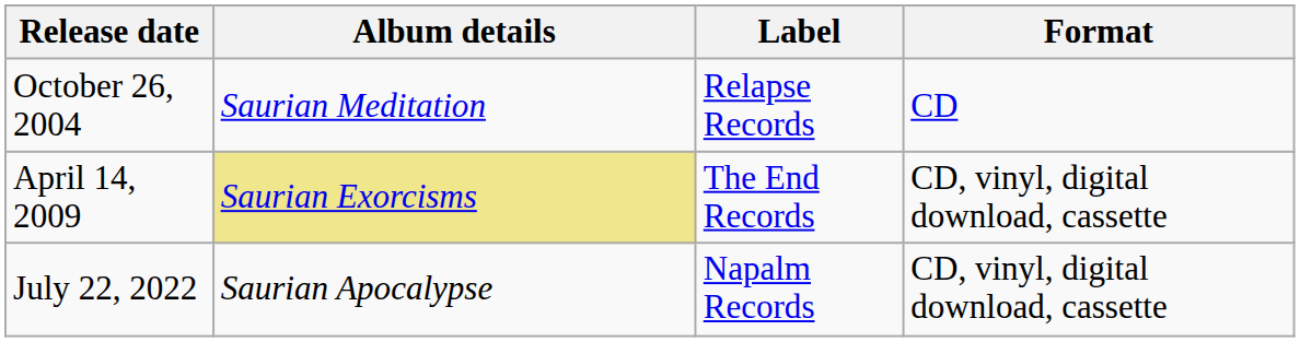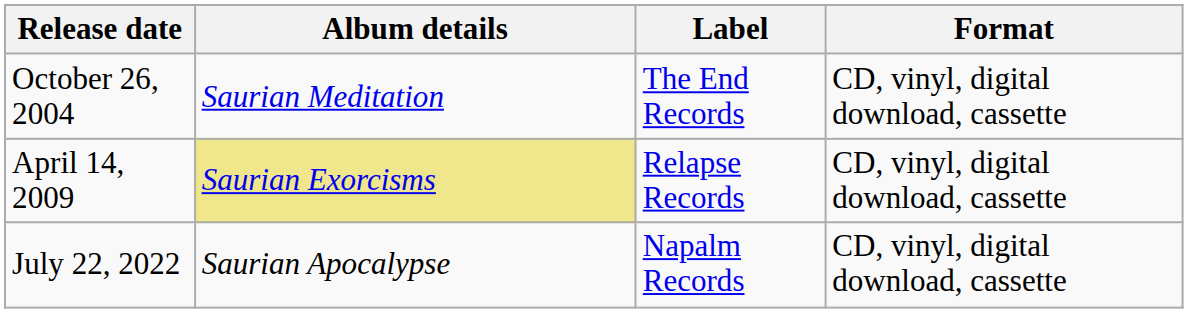 <table class="wikitable" border="1">
 <tr>
 <th>Release date</th>
 <th width="220">Album details</th>
 <th>Label</th>
 <th>Format</th>
 </tr>
 <tr>
 <td>October 26, 2004</td>
 <td><em><a href='#'>Saurian Meditation</a></em></td>
-<td><a href='#'>Relapse Records</a></td>
-<td><a href='#'>CD</a></td>
+<td><a href='#'>The End Records</a></td>
+<td>CD, vinyl, digital download, cassette</td>
 </tr>
 <tr>
 <td>April 14, 2009</td>
 <td style="background: khaki;"><em><a href='#'>Saurian Exorcisms</a></em></td>
-<td><a href='#'>The End Records</a></td>
+<td><a href='#'>Relapse Records</a></td>
 <td>CD, vinyl, digital download, cassette</td>
 </tr>
 <tr>
 <td>July 22, 2022</td>
 <td><em>Saurian Apocalypse</em></td>
 <td><a href='#'>Napalm Records</a></td>
 <td>CD, vinyl, digital download, cassette</td>
 </tr>
 </table>
